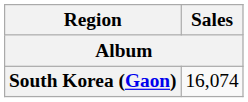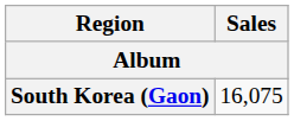 <table class="wikitable plainrowheaders" style="text-align:center;">
 <tr>
 <th>Region</th>
 <th>Sales</th>
 </tr>
 <tr>
 <th colspan="2">Album</th>
 </tr>
 <tr>
 <th scope=row>South Korea (<a href='#'>Gaon</a>)</th>
-<td>16,074</td>
+<td>16,075</td>
 </tr>
 </table>
